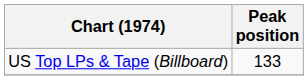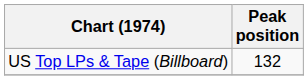 <table class="wikitable">
 <tr>
 <th>Chart (1974)</th>
 <th>Peak<br>position</th>
 </tr>
 <tr>
 <td>US <a href='#'>Top LPs & Tape</a> (<em>Billboard</em>)</td>
-<td align="center">133</td>
+<td align="center">132</td>
 </tr>
 <tr>
 </tr>
 </table>
